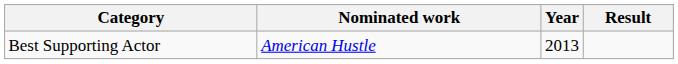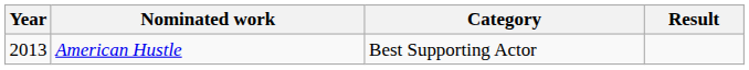 <table class="wikitable sortable" width="50%">
 <tr>
+<th width="1%">Year</th>
+<th width="45%">Nominated work</th>
 <th width="40%">Category</th>
-<th width="45%">Nominated work</th>
-<th width="1%">Year</th>
 <th width="14%">Result</th>
 </tr>
 <tr>
+<td>2013</td>
+<td><em><a href='#'>American Hustle</a></em></td>
 <td>Best Supporting Actor</td>
-<td><em><a href='#'>American Hustle</a></em></td>
-<td>2013</td>
 <td></td>
 </tr>
 </table>
